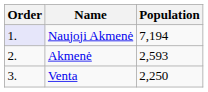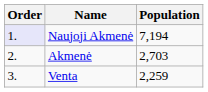 <table class="wikitable sortable">
 <tr>
 <th>Order</th>
 <th>Name</th>
 <th>Population</th>
 </tr>
 <tr>
 <td style="background: lavender;">1.</td>
 <td><a href='#'>Naujoji Akmenė</a></td>
 <td>7,194</td>
 </tr>
 <tr>
 <td>2.</td>
 <td><a href='#'>Akmenė</a></td>
-<td>2,593</td>
+<td>2,703</td>
 </tr>
 <tr>
 <td>3.</td>
 <td><a href='#'>Venta</a></td>
-<td>2,250</td>
+<td>2,259</td>
 </tr>
 </table>
